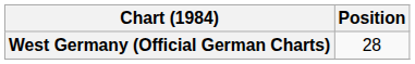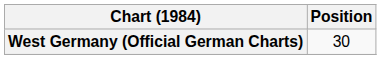 <table class="wikitable sortable plainrowheaders" style="text-align:center">
 <tr>
 <th scope="col">Chart (1984)</th>
 <th scope="col">Position</th>
 </tr>
 <tr>
 <th scope="row">West Germany (Official German Charts)</th>
-<td>28</td>
+<td>30</td>
 </tr>
 <tr>
 </tr>
 </table>
